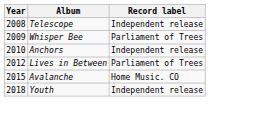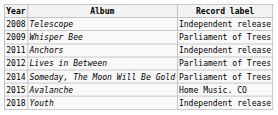 <table class="wikitable" style="text-align:center">
 <tr>
 <th><strong>Year</strong></th>
 <th><strong>Album</strong></th>
 <th><strong>Record label</strong></th>
 </tr>
 <tr>
 <td>2008</td>
 <td style="text-align:left"><em>Telescope</em></td>
 <td style="text-align:left">Independent release</td>
 </tr>
 <tr>
 <td>2009</td>
 <td style="text-align:left"><em>Whisper Bee</em></td>
 <td style="text-align:left">Parliament of Trees</td>
 </tr>
 <tr>
-<td>2010</td>
+<td>2011</td>
 <td style="text-align:left"><em>Anchors</em></td>
 <td style="text-align:left">Independent release</td>
 </tr>
 <tr>
 <td>2012</td>
 <td style="text-align:left"><em>Lives in Between</em></td>
+<td style="text-align:left">Parliament of Trees</td>
+</tr>
+<tr>
+<td>2014</td>
+<td style="text-align:left"><em>Someday, The Moon Will Be Gold</em></td>
 <td style="text-align:left">Parliament of Trees</td>
 </tr>
 <tr>
 <td>2015</td>
 <td style="text-align:left"><em>Avalanche</em></td>
 <td style="text-align:left">Home Music. CO</td>
 </tr>
 <tr>
 <td>2018</td>
 <td style="text-align:left"><em>Youth</em></td>
 <td style="text-align:left">Independent release</td>
 </tr>
 </table>
